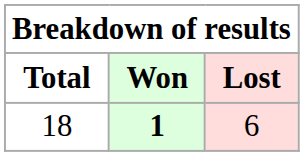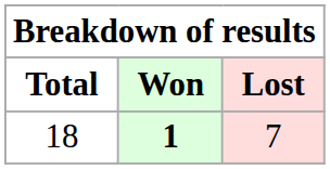 <table class="wikitable" style="text-align:center">
 <tr>
 <th colspan="3" style="background: #ffffff"><strong>Breakdown of results</strong></th>
 </tr>
 <tr>
 <td style="background: #ffffff;"><strong>Total</strong></td>
 <td style="background: #ddffdd;"><strong>Won</strong></td>
 <td style="background: #ffdddd;"><strong>Lost</strong></td>
 </tr>
 <tr>
 <td style="background: #ffffff;">18</td>
 <td style="background: #ddffdd;"><strong>1</strong></td>
-<td style="background: #ffdddd;">6</td>
+<td style="background: #ffdddd;">7</td>
 </tr>
 </table>
